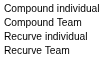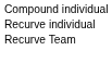 <table>
 <tr>
 <td>Compound individual</td>
-<td></td>
-<td></td>
-<td></td>
-</tr>
-<tr>
-<td>Compound Team</td>
 <td></td>
 <td></td>
 <td></td>
 </tr>
 <tr>
 <td>Recurve individual</td>
 <td></td>
 <td></td>
 <td></td>
 </tr>
 <tr>
 <td>Recurve Team</td>
 <td></td>
 <td></td>
 <td></td>
 </tr>
 </table>
